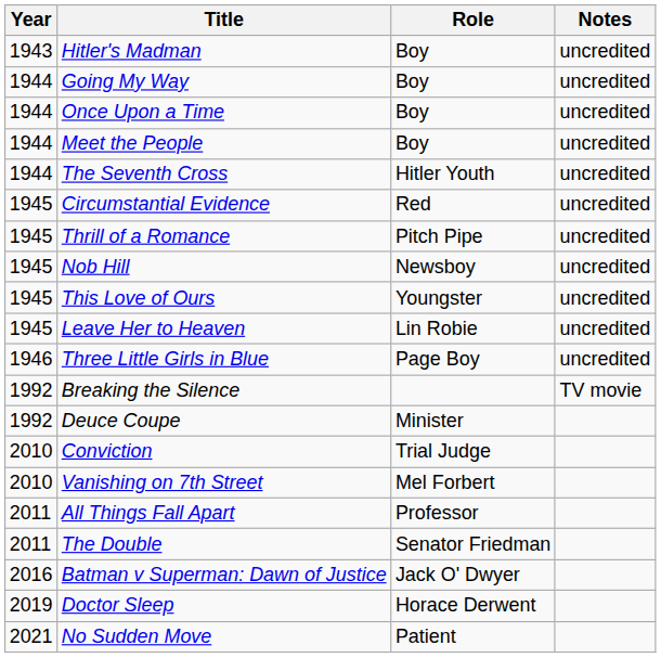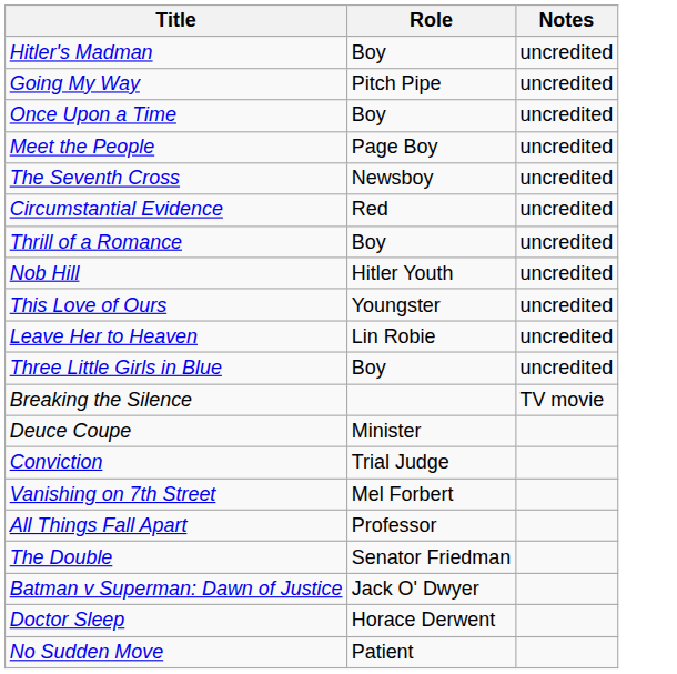 <table class="wikitable">
 <tr>
-<th>Year</th>
 <th>Title</th>
 <th>Role</th>
 <th>Notes</th>
 </tr>
 <tr>
-<td>1943</td>
 <td><em><a href='#'>Hitler's Madman</a></em></td>
 <td>Boy</td>
 <td>uncredited</td>
 </tr>
 <tr>
-<td>1944</td>
 <td><em><a href='#'>Going My Way</a></em></td>
-<td>Boy</td>
+<td>Pitch Pipe</td>
 <td>uncredited</td>
 </tr>
 <tr>
-<td>1944</td>
 <td><em><a href='#'>Once Upon a Time</a></em></td>
 <td>Boy</td>
 <td>uncredited</td>
 </tr>
 <tr>
-<td>1944</td>
 <td><em><a href='#'>Meet the People</a></em></td>
-<td>Boy</td>
+<td>Page Boy</td>
 <td>uncredited</td>
 </tr>
 <tr>
-<td>1944</td>
 <td><em><a href='#'>The Seventh Cross</a></em></td>
-<td>Hitler Youth</td>
+<td>Newsboy</td>
 <td>uncredited</td>
 </tr>
 <tr>
-<td>1945</td>
 <td><em><a href='#'>Circumstantial Evidence</a></em></td>
 <td>Red</td>
 <td>uncredited</td>
 </tr>
 <tr>
-<td>1945</td>
 <td><em><a href='#'>Thrill of a Romance</a></em></td>
-<td>Pitch Pipe</td>
+<td>Boy</td>
 <td>uncredited</td>
 </tr>
 <tr>
-<td>1945</td>
 <td><em><a href='#'>Nob Hill</a></em></td>
-<td>Newsboy</td>
+<td>Hitler Youth</td>
 <td>uncredited</td>
 </tr>
 <tr>
-<td>1945</td>
 <td><em><a href='#'>This Love of Ours</a></em></td>
 <td>Youngster</td>
 <td>uncredited</td>
 </tr>
 <tr>
-<td>1945</td>
 <td><em><a href='#'>Leave Her to Heaven</a></em></td>
 <td>Lin Robie</td>
 <td>uncredited</td>
 </tr>
 <tr>
-<td>1946</td>
 <td><em><a href='#'>Three Little Girls in Blue</a></em></td>
-<td>Page Boy</td>
+<td>Boy</td>
 <td>uncredited</td>
 </tr>
 <tr>
-<td>1992</td>
 <td><em>Breaking the Silence</em></td>
 <td></td>
 <td>TV movie</td>
 </tr>
 <tr>
-<td>1992</td>
 <td><em>Deuce Coupe</em></td>
 <td>Minister</td>
 <td></td>
 </tr>
 <tr>
-<td>2010</td>
 <td><em><a href='#'>Conviction</a></em></td>
 <td>Trial Judge</td>
 <td></td>
 </tr>
 <tr>
-<td>2010</td>
 <td><em><a href='#'>Vanishing on 7th Street</a></em></td>
 <td>Mel Forbert</td>
 <td></td>
 </tr>
 <tr>
-<td>2011</td>
 <td><em><a href='#'>All Things Fall Apart</a></em></td>
 <td>Professor</td>
 <td></td>
 </tr>
 <tr>
-<td>2011</td>
 <td><em><a href='#'>The Double</a></em></td>
 <td>Senator Friedman</td>
 <td></td>
 </tr>
 <tr>
-<td>2016</td>
 <td><em><a href='#'>Batman v Superman: Dawn of Justice</a></em></td>
 <td>Jack O' Dwyer</td>
 <td></td>
 </tr>
 <tr>
-<td>2019</td>
 <td><em><a href='#'>Doctor Sleep</a></em></td>
 <td>Horace Derwent</td>
 <td></td>
 </tr>
 <tr>
-<td>2021</td>
 <td><em><a href='#'>No Sudden Move</a></em></td>
 <td>Patient</td>
 <td></td>
 </tr>
 </table>
